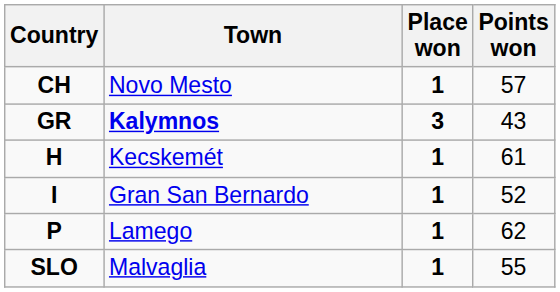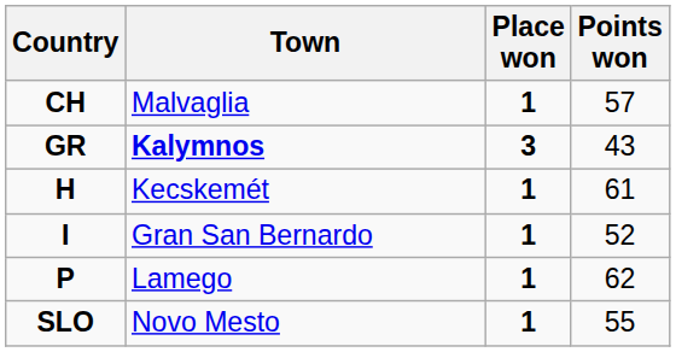 <table class="wikitable" style="text-align;">
 <tr>
 <th width="25">Country</th>
 <th width="200">Town</th>
 <th width="25">Place won</th>
 <th width="25">Points won</th>
 </tr>
 <tr>
 <td align="center"><strong>CH</strong></td>
-<td align="left"><a href='#'>Novo Mesto</a></td>
+<td align="left"><a href='#'>Malvaglia</a></td>
 <td align="center"><strong>1</strong></td>
 <td align="center">57</td>
 </tr>
 <tr>
 <td align="center"><strong>GR</strong></td>
 <td align="left"><strong><a href='#'>Kalymnos</a></strong></td>
 <td align="center"><strong>3</strong></td>
 <td align="center">43</td>
 </tr>
 <tr>
 <td align="center"><strong>H</strong></td>
 <td align="left"><a href='#'>Kecskemét</a></td>
 <td align="center"><strong>1</strong></td>
 <td align="center">61</td>
 </tr>
 <tr>
 <td align="center"><strong>I</strong></td>
 <td align="left"><a href='#'>Gran San Bernardo</a></td>
 <td align="center"><strong>1</strong></td>
 <td align="center">52</td>
 </tr>
 <tr>
 <td align="center"><strong>P</strong></td>
 <td align="left"><a href='#'>Lamego</a></td>
 <td align="center"><strong>1</strong></td>
 <td align="center">62</td>
 </tr>
 <tr>
 <td align="center"><strong>SLO</strong></td>
-<td align="left"><a href='#'>Malvaglia</a></td>
+<td align="left"><a href='#'>Novo Mesto</a></td>
 <td align="center"><strong>1</strong></td>
 <td align="center">55</td>
 </tr>
 </table>
